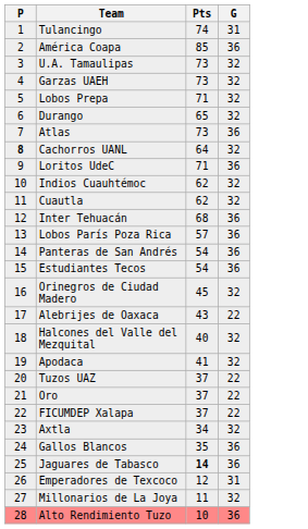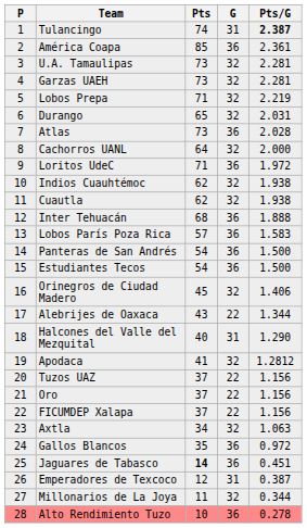 <table class="wikitable" style="text-align: center;">
 <tr>
 <th width=33>P</th>
 <th width=180>Team</th>
 <th width=33>Pts</th>
 <th width=33>G</th>
+<th width=60>Pts/G</th>
 </tr>
 <tr bgcolor=#EEEEEE>
 <td>1</td>
 <td align=left>Tulancingo</td>
 <td>74</td>
 <td>31</td>
+<td><strong>2.387<em></td>
 </tr>
 <tr bgcolor=#EEEEEE>
 <td>2</td>
 <td align=left>América Coapa</td>
 <td>85</td>
 <td>36</td>
+<td></strong>2.361<strong></td>
 </tr>
 <tr bgcolor=#EEEEEE>
 <td>3</td>
 <td align=left>U.A. Tamaulipas</td>
 <td>73</td>
 <td>32</td>
+<td></strong>2.281<strong></td>
 </tr>
 <tr bgcolor=#EEEEEE>
 <td>4</td>
 <td align=left>Garzas UAEH</td>
 <td>73</td>
 <td>32</td>
+<td></strong>2.281<strong></td>
 </tr>
 <tr bgcolor=#EEEEEE>
 <td>5</td>
 <td align=left>Lobos Prepa</td>
 <td>71</td>
 <td>32</td>
+<td></strong>2.219<strong></td>
 </tr>
 <tr bgcolor=#EEEEEE>
 <td>6</td>
 <td align=left>Durango</td>
 <td>65</td>
 <td>32</td>
+<td></strong>2.031<strong></td>
 </tr>
 <tr bgcolor=#EEEEEE>
 <td>7</td>
 <td align=left>Atlas</td>
 <td>73</td>
 <td>36</td>
+<td></strong>2.028<strong></td>
 </tr>
 <tr bgcolor=#EEEEEE>
-<td><strong>8</strong></td>
+<td>8</td>
 <td align=left>Cachorros UANL</td>
 <td>64</td>
 <td>32</td>
+<td></strong>2.000<strong></td>
 </tr>
 <tr bgcolor=#EEEEEE>
 <td>9</td>
 <td align=left>Loritos UdeC</td>
 <td>71</td>
 <td>36</td>
+<td></strong>1.972<strong></td>
 </tr>
 <tr bgcolor=#EEEEEE>
 <td>10</td>
 <td align=left>Indios Cuauhtémoc</td>
 <td>62</td>
 <td>32</td>
+<td></strong>1.938<strong></td>
 </tr>
 <tr bgcolor=#EEEEEE>
 <td>11</td>
 <td align=left>Cuautla</td>
 <td>62</td>
 <td>32</td>
+<td></strong>1.938<strong></td>
 </tr>
 <tr bgcolor=#EEEEEE>
 <td>12</td>
 <td align=left>Inter Tehuacán</td>
 <td>68</td>
 <td>36</td>
+<td></strong>1.888<strong></td>
 </tr>
 <tr bgcolor=#EEEEEE>
 <td>13</td>
 <td align=left>Lobos París Poza Rica</td>
 <td>57</td>
 <td>36</td>
+<td></strong>1.583<strong></td>
 </tr>
 <tr bgcolor=#EEEEEE>
 <td>14</td>
 <td align=left>Panteras de San Andrés</td>
 <td>54</td>
 <td>36</td>
+<td></strong>1.500<strong></td>
 </tr>
 <tr bgcolor=#EEEEEE>
 <td>15</td>
 <td align=left>Estudiantes Tecos</td>
 <td>54</td>
 <td>36</td>
+<td></strong>1.500<strong></td>
 </tr>
 <tr bgcolor=#EEEEEE>
 <td>16</td>
 <td align=left>Orinegros de Ciudad Madero</td>
 <td>45</td>
 <td>32</td>
+<td></strong>1.406<strong></td>
 </tr>
 <tr bgcolor=#EEEEEE>
 <td>17</td>
 <td align=left>Alebrijes de Oaxaca</td>
 <td>43</td>
 <td>22</td>
+<td></strong>1.344<strong></td>
 </tr>
 <tr bgcolor=#EEEEEE>
 <td>18</td>
 <td align=left>Halcones del Valle del Mezquital</td>
 <td>40</td>
-<td>32</td>
+<td>31</td>
+<td></strong>1.290<strong></td>
 </tr>
 <tr bgcolor=#EEEEEE>
 <td>19</td>
 <td align=left>Apodaca</td>
 <td>41</td>
 <td>32</td>
+<td></strong>1.2812<strong></td>
 </tr>
 <tr bgcolor=#EEEEEE>
 <td>20</td>
 <td align=left>Tuzos UAZ</td>
 <td>37</td>
 <td>22</td>
+<td></strong>1.156<strong></td>
 </tr>
 <tr bgcolor=#EEEEEE>
 <td>21</td>
 <td align=left>Oro</td>
 <td>37</td>
 <td>22</td>
+<td></strong>1.156<strong></td>
 </tr>
 <tr bgcolor=#EEEEEE>
 <td>22</td>
 <td align=left>FICUMDEP Xalapa</td>
 <td>37</td>
 <td>22</td>
+<td></strong>1.156<strong></td>
 </tr>
 <tr bgcolor=#EEEEEE>
 <td>23</td>
 <td align=left>Axtla</td>
 <td>34</td>
 <td>32</td>
+<td></strong>1.063<strong></td>
 </tr>
 <tr bgcolor=#EEEEEE>
 <td>24</td>
 <td align=left>Gallos Blancos</td>
 <td>35</td>
 <td>36</td>
+<td></strong>0.972<strong></td>
 </tr>
 <tr bgcolor=#EEEEEE>
 <td>25</td>
 <td align=left>Jaguares de Tabasco</td>
 <td><strong>14</strong></td>
 <td>36</td>
+<td></strong>0.451<strong></td>
 </tr>
 <tr bgcolor=#EEEEEE>
 <td>26</td>
 <td align=left>Emperadores de Texcoco</td>
 <td>12</td>
 <td>31</td>
+<td></strong>0.387<strong></td>
 </tr>
 <tr bgcolor=#EEEEEE>
 <td>27</td>
 <td align=left>Millonarios de La Joya</td>
 <td>11</td>
 <td>32</td>
+<td></strong>0.344<strong></td>
 </tr>
 <tr bgcolor=#FF8888>
 <td>28</td>
 <td align=left>Alto Rendimiento Tuzo</td>
 <td>10</td>
 <td>36</td>
+<td></strong>0.278<strong></td>
 </tr>
 </table>
